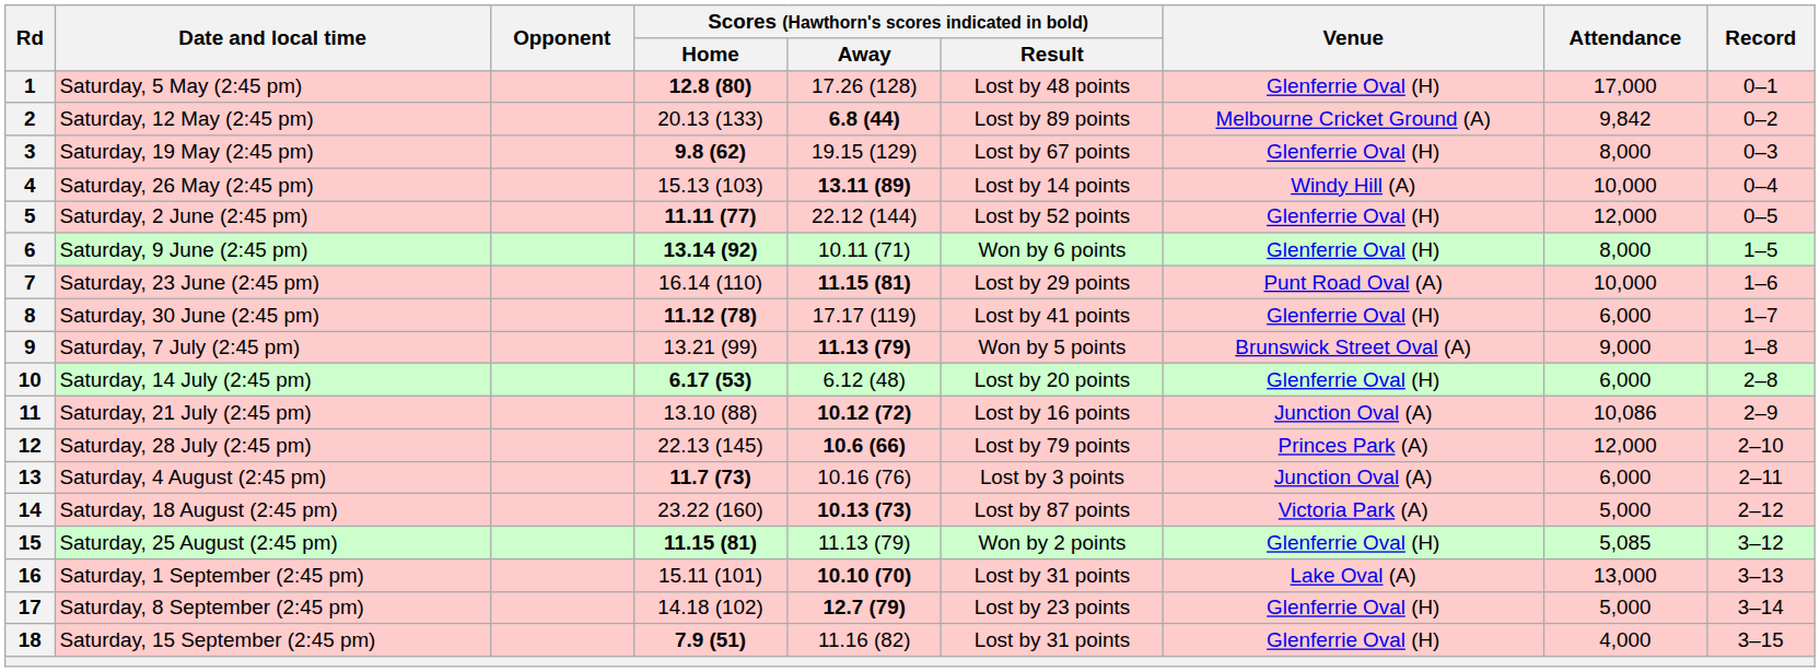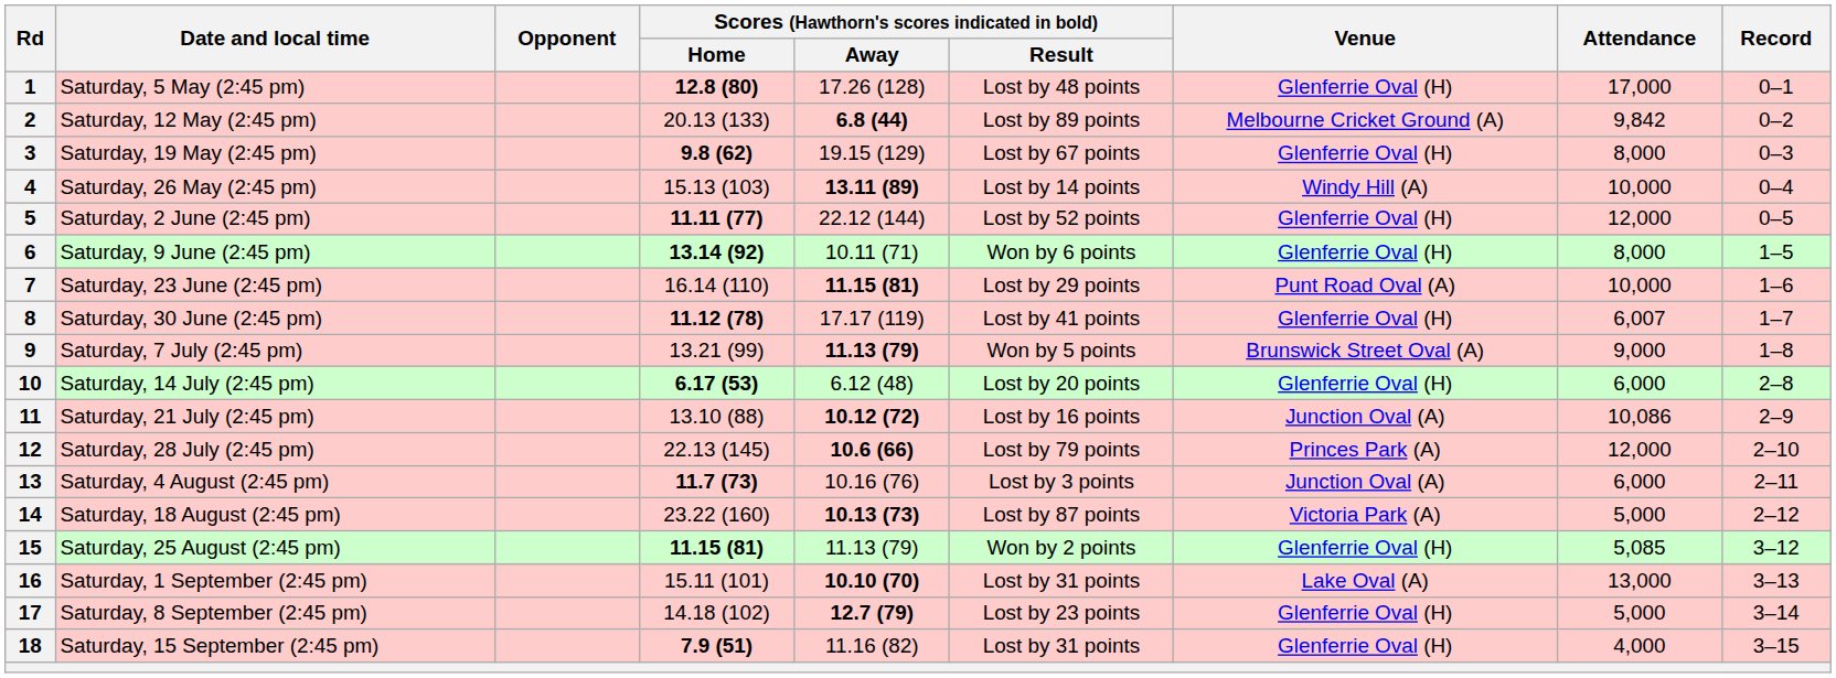 <table class="wikitable" style="font-size:90%; text-align:center; width: 100%; margin-left: auto; margin-right: auto">
 <tr>
 <th rowspan="2">Rd</th>
 <th rowspan="2">Date and local time</th>
 <th rowspan="2">Opponent</th>
 <th colspan="3">Scores <small>(Hawthorn's scores indicated in bold)</small></th>
 <th rowspan="2">Venue</th>
 <th rowspan="2">Attendance</th>
 <th rowspan="2">Record</th>
 </tr>
 <tr>
 <th>Home</th>
 <th>Away</th>
 <th>Result</th>
 </tr>
 <tr style="background:#fcc;">
 <th>1</th>
 <td align=left>Saturday, 5 May (2:45 pm)</td>
 <td align=left></td>
 <td><strong>12.8 (80)</strong></td>
 <td>17.26 (128)</td>
 <td>Lost by 48 points</td>
 <td><a href='#'>Glenferrie Oval</a> (H)</td>
 <td>17,000</td>
 <td>0–1</td>
 </tr>
 <tr style="background:#fcc;">
 <th>2</th>
 <td align=left>Saturday, 12 May (2:45 pm)</td>
 <td align=left></td>
 <td>20.13 (133)</td>
 <td><strong>6.8 (44)</strong></td>
 <td>Lost by 89 points</td>
 <td><a href='#'>Melbourne Cricket Ground</a> (A)</td>
 <td>9,842</td>
 <td>0–2</td>
 </tr>
 <tr style="background:#fcc;">
 <th>3</th>
 <td align=left>Saturday, 19 May (2:45 pm)</td>
 <td align=left></td>
 <td><strong>9.8 (62)</strong></td>
 <td>19.15 (129)</td>
 <td>Lost by 67 points</td>
 <td><a href='#'>Glenferrie Oval</a> (H)</td>
 <td>8,000</td>
 <td>0–3</td>
 </tr>
 <tr style="background:#fcc;">
 <th>4</th>
 <td align=left>Saturday, 26 May (2:45 pm)</td>
 <td align=left></td>
 <td>15.13 (103)</td>
 <td><strong>13.11 (89)</strong></td>
 <td>Lost by 14 points</td>
 <td><a href='#'>Windy Hill</a> (A)</td>
 <td>10,000</td>
 <td>0–4</td>
 </tr>
 <tr style="background:#fcc;">
 <th>5</th>
 <td align=left>Saturday, 2 June (2:45 pm)</td>
 <td align=left></td>
 <td><strong>11.11 (77)</strong></td>
 <td>22.12 (144)</td>
 <td>Lost by 52 points</td>
 <td><a href='#'>Glenferrie Oval</a> (H)</td>
 <td>12,000</td>
 <td>0–5</td>
 </tr>
 <tr style="background:#cfc">
 <th>6</th>
 <td align=left>Saturday, 9 June (2:45 pm)</td>
 <td align=left></td>
 <td><strong>13.14 (92)</strong></td>
 <td>10.11 (71)</td>
 <td>Won by 6 points</td>
 <td><a href='#'>Glenferrie Oval</a> (H)</td>
 <td>8,000</td>
 <td>1–5</td>
 </tr>
 <tr style="background:#fcc;">
 <th>7</th>
 <td align=left>Saturday, 23 June (2:45 pm)</td>
 <td align=left></td>
 <td>16.14 (110)</td>
 <td><strong>11.15 (81)</strong></td>
 <td>Lost by 29 points</td>
 <td><a href='#'>Punt Road Oval</a> (A)</td>
 <td>10,000</td>
 <td>1–6</td>
 </tr>
 <tr style="background:#fcc;">
 <th>8</th>
 <td align=left>Saturday, 30 June (2:45 pm)</td>
 <td align=left></td>
 <td><strong>11.12 (78)</strong></td>
 <td>17.17 (119)</td>
 <td>Lost by 41 points</td>
 <td><a href='#'>Glenferrie Oval</a> (H)</td>
-<td>6,000</td>
+<td>6,007</td>
 <td>1–7</td>
 </tr>
 <tr style="background:#fcc;">
 <th>9</th>
 <td align=left>Saturday, 7 July (2:45 pm)</td>
 <td align=left></td>
 <td>13.21 (99)</td>
 <td><strong>11.13 (79)</strong></td>
 <td>Won by 5 points</td>
 <td><a href='#'>Brunswick Street Oval</a> (A)</td>
 <td>9,000</td>
 <td>1–8</td>
 </tr>
 <tr style="background:#cfc">
 <th>10</th>
 <td align=left>Saturday, 14 July (2:45 pm)</td>
 <td align=left></td>
 <td><strong>6.17 (53)</strong></td>
 <td>6.12 (48)</td>
 <td>Lost by 20 points</td>
 <td><a href='#'>Glenferrie Oval</a> (H)</td>
 <td>6,000</td>
 <td>2–8</td>
 </tr>
 <tr style="background:#fcc;">
 <th>11</th>
 <td align=left>Saturday, 21 July (2:45 pm)</td>
 <td align=left></td>
 <td>13.10 (88)</td>
 <td><strong>10.12 (72)</strong></td>
 <td>Lost by 16 points</td>
 <td><a href='#'>Junction Oval</a> (A)</td>
 <td>10,086</td>
 <td>2–9</td>
 </tr>
 <tr style="background:#fcc;">
 <th>12</th>
 <td align=left>Saturday, 28 July (2:45 pm)</td>
 <td align=left></td>
 <td>22.13 (145)</td>
 <td><strong>10.6 (66)</strong></td>
 <td>Lost by 79 points</td>
 <td><a href='#'>Princes Park</a> (A)</td>
 <td>12,000</td>
 <td>2–10</td>
 </tr>
 <tr style="background:#fcc;">
 <th>13</th>
 <td align=left>Saturday, 4 August (2:45 pm)</td>
 <td align=left></td>
 <td><strong>11.7 (73)</strong></td>
 <td>10.16 (76)</td>
 <td>Lost by 3 points</td>
 <td><a href='#'>Junction Oval</a> (A)</td>
 <td>6,000</td>
 <td>2–11</td>
 </tr>
 <tr style="background:#fcc;">
 <th>14</th>
 <td align=left>Saturday, 18 August (2:45 pm)</td>
 <td align=left></td>
 <td>23.22 (160)</td>
 <td><strong>10.13 (73)</strong></td>
 <td>Lost by 87 points</td>
 <td><a href='#'>Victoria Park</a> (A)</td>
 <td>5,000</td>
 <td>2–12</td>
 </tr>
 <tr style="background:#cfc">
 <th>15</th>
 <td align=left>Saturday, 25 August (2:45 pm)</td>
 <td align=left></td>
 <td><strong>11.15 (81)</strong></td>
 <td>11.13 (79)</td>
 <td>Won by 2 points</td>
 <td><a href='#'>Glenferrie Oval</a> (H)</td>
 <td>5,085</td>
 <td>3–12</td>
 </tr>
 <tr style="background:#fcc;">
 <th>16</th>
 <td align=left>Saturday, 1 September (2:45 pm)</td>
 <td align=left></td>
 <td>15.11 (101)</td>
 <td><strong>10.10 (70)</strong></td>
 <td>Lost by 31 points</td>
 <td><a href='#'>Lake Oval</a> (A)</td>
 <td>13,000</td>
 <td>3–13</td>
 </tr>
 <tr style="background:#fcc;">
 <th>17</th>
 <td align=left>Saturday, 8 September (2:45 pm)</td>
 <td align=left></td>
 <td>14.18 (102)</td>
 <td><strong>12.7 (79)</strong></td>
 <td>Lost by 23 points</td>
 <td><a href='#'>Glenferrie Oval</a> (H)</td>
 <td>5,000</td>
 <td>3–14</td>
 </tr>
 <tr style="background:#fcc;">
 <th>18</th>
 <td align=left>Saturday, 15 September (2:45 pm)</td>
 <td align=left></td>
 <td><strong>7.9 (51)</strong></td>
 <td>11.16 (82)</td>
 <td>Lost by 31 points</td>
 <td><a href='#'>Glenferrie Oval</a> (H)</td>
 <td>4,000</td>
 <td>3–15</td>
 </tr>
 <tr>
 <th colspan=9></th>
 </tr>
 </table>
